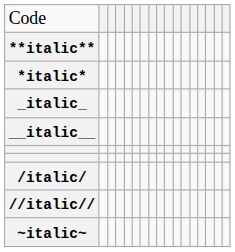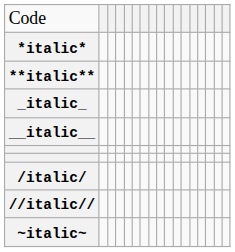 <table class="wikitable sortable">
 <tr>
 <td>Code</td>
 <th></th>
 <th></th>
 <th></th>
 <th></th>
 <th></th>
 <th></th>
 <th></th>
 <th></th>
 <th></th>
 <th></th>
 <th></th>
 <th></th>
 <th></th>
 <th></th>
 <th></th>
 <th></th>
 </tr>
 <tr>
-<th><code>**italic**</code></th>
+<th><code>*italic*</code></th>
 <td></td>
 <td></td>
 <td></td>
 <td></td>
 <td></td>
 <td></td>
 <td></td>
 <td></td>
 <td></td>
 <td></td>
 <td></td>
 <td></td>
 <td></td>
 <td></td>
 <td></td>
 <td></td>
 </tr>
 <tr>
-<th><code>*italic*</code></th>
+<th><code>**italic**</code></th>
 <td></td>
 <td></td>
 <td></td>
 <td></td>
 <td></td>
 <td></td>
 <td></td>
 <td></td>
 <td></td>
 <td></td>
 <td></td>
 <td></td>
 <td></td>
 <td></td>
 <td></td>
 <td></td>
 </tr>
 <tr>
 <th><code>_italic_</code></th>
 <td></td>
 <td></td>
 <td></td>
 <td></td>
 <td></td>
 <td></td>
 <td></td>
 <td></td>
 <td></td>
 <td></td>
 <td></td>
 <td></td>
 <td></td>
 <td></td>
 <td></td>
 <td></td>
 </tr>
 <tr>
 <th><code>__italic__</code></th>
 <td></td>
 <td></td>
 <td></td>
 <td></td>
 <td></td>
 <td></td>
 <td></td>
 <td></td>
 <td></td>
 <td></td>
 <td></td>
 <td></td>
 <td></td>
 <td></td>
 <td></td>
 <td></td>
 </tr>
 <tr>
 <th><code></code></th>
 <td></td>
 <td></td>
 <td></td>
 <td></td>
 <td></td>
 <td></td>
 <td></td>
 <td></td>
 <td></td>
 <td></td>
 <td></td>
 <td></td>
 <td></td>
 <td></td>
 <td></td>
 <td></td>
 </tr>
 <tr>
 <th><code></code></th>
 <td></td>
 <td></td>
 <td></td>
 <td></td>
 <td></td>
 <td></td>
 <td></td>
 <td></td>
 <td></td>
 <td></td>
 <td></td>
 <td></td>
 <td></td>
 <td></td>
 <td></td>
 <td></td>
 </tr>
 <tr>
 <th><code>/italic/</code></th>
 <td></td>
 <td></td>
 <td></td>
 <td></td>
 <td></td>
 <td></td>
 <td></td>
 <td></td>
 <td></td>
 <td></td>
 <td></td>
 <td></td>
 <td></td>
 <td></td>
 <td></td>
 <td></td>
 </tr>
 <tr>
 <th><code>//italic//</code></th>
 <td></td>
 <td></td>
 <td></td>
 <td></td>
 <td></td>
 <td></td>
 <td></td>
 <td></td>
 <td></td>
 <td></td>
 <td></td>
 <td></td>
 <td></td>
 <td></td>
 <td></td>
 <td></td>
 </tr>
 <tr>
 <th><code>~italic~</code></th>
 <td></td>
 <td></td>
 <td></td>
 <td></td>
 <td></td>
 <td></td>
 <td></td>
 <td></td>
 <td></td>
 <td></td>
 <td></td>
 <td></td>
 <td></td>
 <td></td>
 <td></td>
 <td></td>
 </tr>
 </table>
